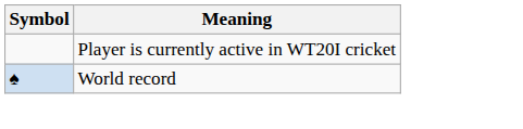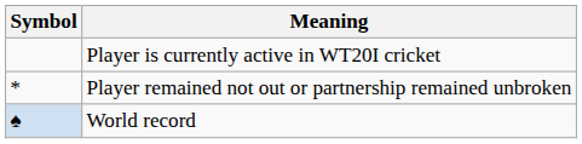 <table class="wikitable">
 <tr>
 <th>Symbol</th>
 <th>Meaning</th>
 </tr>
 <tr>
 <td></td>
 <td>Player is currently active in WT20I cricket</td>
 </tr>
 <tr>
+<td>*</td>
+<td>Player remained not out or partnership remained unbroken</td>
+</tr>
+<tr>
 <td style="background:#cee0f2;">♠</td>
 <td>World record</td>
 </tr>
 </table>
